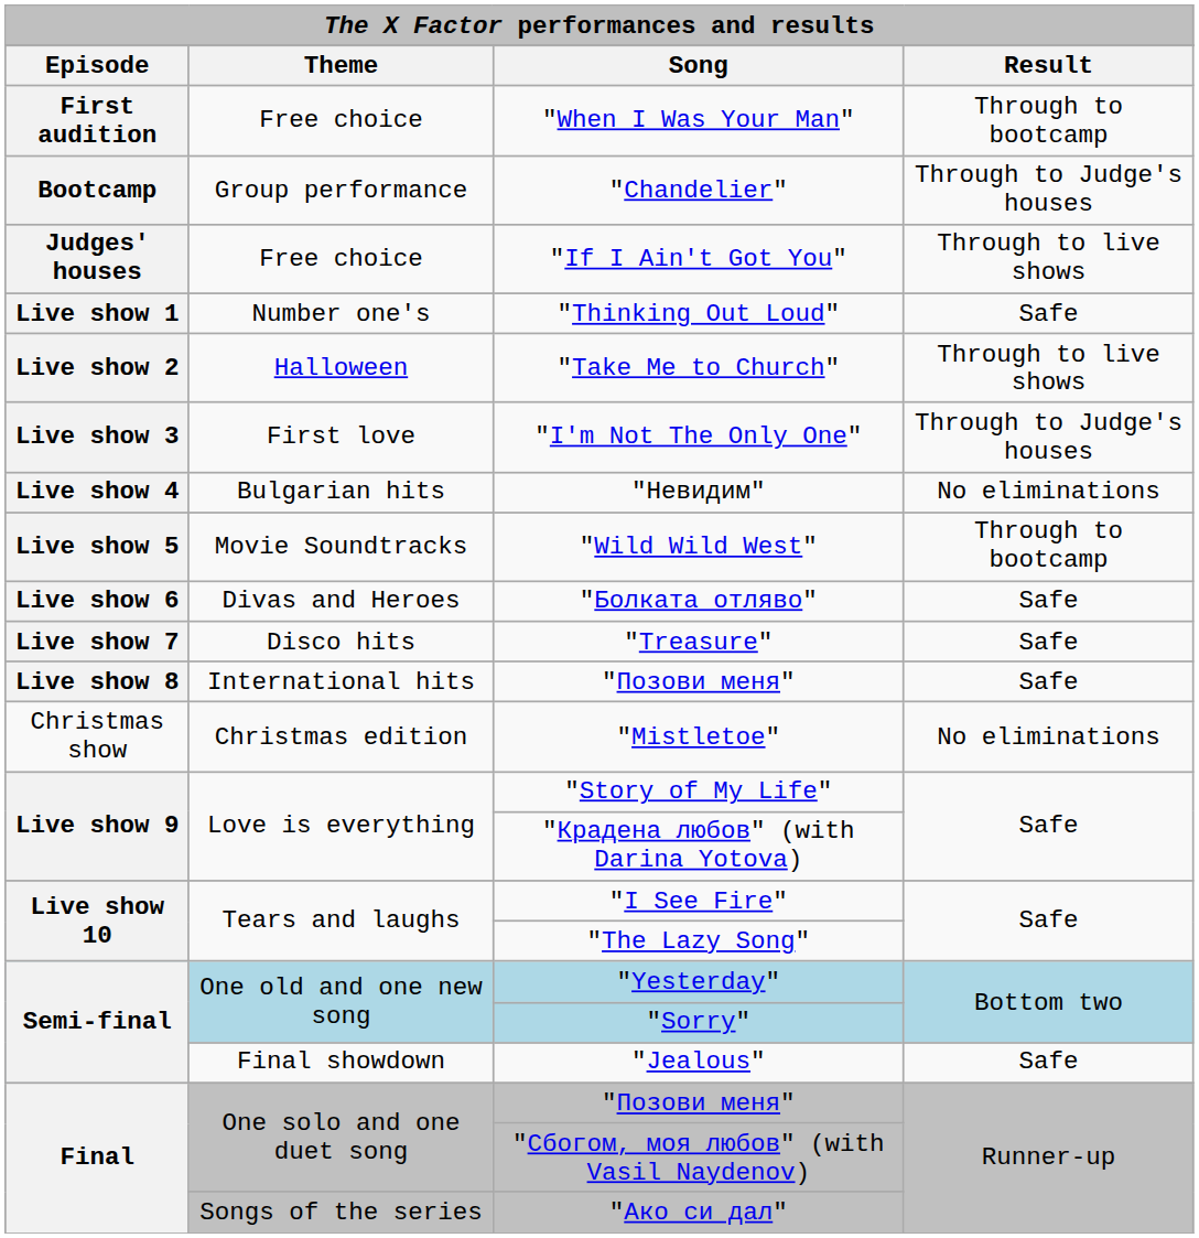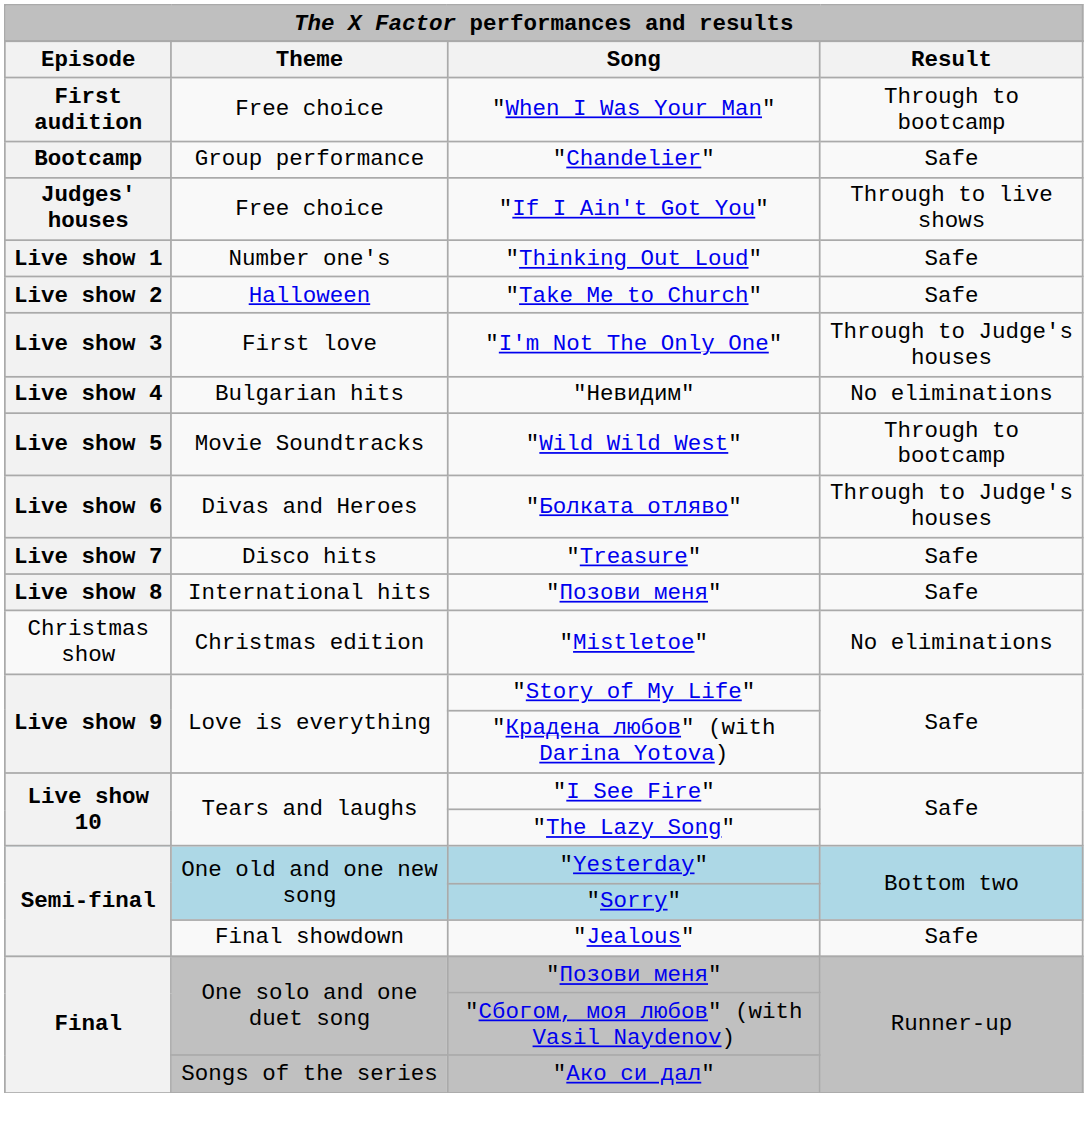 <table class="wikitable collapsible collapsed" style="width:100%; margin:1em auto 1em auto; text-align:center;">
 <tr>
 <th colspan="4" style="background:#BFBFBF;"><em>The X Factor</em> performances and results</th>
 </tr>
 <tr>
 </tr>
 <tr>
 <th scope="col">Episode</th>
 <th scope="col">Theme</th>
 <th scope="col">Song</th>
 <th scope="col">Result</th>
 </tr>
 <tr>
 <th scope="row">First audition</th>
 <td>Free choice</td>
 <td>"<a href='#'>When I Was Your Man</a>"</td>
 <td>Through to bootcamp</td>
 </tr>
 <tr>
 <th scope="row">Bootcamp</th>
 <td>Group performance</td>
 <td>"<a href='#'>Chandelier</a>"</td>
-<td>Through to Judge's houses</td>
+<td>Safe</td>
 </tr>
 <tr>
 <th scope="row">Judges' houses</th>
 <td>Free choice</td>
 <td>"<a href='#'>If I Ain't Got You</a>"</td>
 <td>Through to live shows</td>
 </tr>
 <tr>
 <th scope="row">Live show 1</th>
 <td>Number one's</td>
 <td>"<a href='#'>Thinking Out Loud</a>"</td>
 <td>Safe</td>
 </tr>
 <tr>
 <th scope="row">Live show 2</th>
 <td><a href='#'>Halloween</a></td>
 <td>"<a href='#'>Take Me to Church</a>"</td>
-<td>Through to live shows</td>
+<td>Safe</td>
 </tr>
 <tr>
 <th scope="row">Live show 3</th>
 <td>First love</td>
 <td>"<a href='#'>I'm Not The Only One</a>"</td>
 <td>Through to Judge's houses</td>
 </tr>
 <tr>
 <th scope="row">Live show 4</th>
 <td>Bulgarian hits</td>
 <td>"Невидим"</td>
 <td>No eliminations</td>
 </tr>
 <tr>
 <th scope="row">Live show 5</th>
 <td>Movie Soundtracks</td>
 <td>"<a href='#'>Wild Wild West</a>"</td>
 <td>Through to bootcamp</td>
 </tr>
 <tr>
 <th scope="row">Live show 6</th>
 <td>Divas and Heroes</td>
 <td>"<a href='#'>Болката отляво</a>"</td>
-<td>Safe</td>
+<td>Through to Judge's houses</td>
 </tr>
 <tr>
 <th scope="row">Live show 7</th>
 <td>Disco hits</td>
 <td>"<a href='#'>Treasure</a>"</td>
 <td>Safe</td>
 </tr>
 <tr>
 <th scope="row">Live show 8</th>
 <td>International hits</td>
 <td>"<a href='#'>Позови меня</a>"</td>
 <td>Safe</td>
 </tr>
 <tr>
 <td scope="row">Christmas show</td>
 <td>Christmas edition</td>
 <td>"<a href='#'>Mistletoe</a>"</td>
 <td>No eliminations</td>
 </tr>
 <tr>
 <th scope="row" rowspan="2">Live show 9</th>
 <td rowspan="2">Love is everything</td>
 <td>"<a href='#'>Story of My Life</a>"</td>
 <td rowspan="2">Safe</td>
 </tr>
 <tr>
 <td>"<a href='#'>Крадена любов</a>" (with <a href='#'>Darina Yotova</a>)</td>
 </tr>
 <tr>
 <th scope="row" rowspan="2">Live show 10</th>
 <td rowspan="2">Tears and laughs</td>
 <td>"<a href='#'>I See Fire</a>"</td>
 <td rowspan="2">Safe</td>
 </tr>
 <tr>
 <td>"<a href='#'>The Lazy Song</a>"</td>
 </tr>
 <tr bgcolor="lightblue">
 <th scope="row" rowspan="3">Semi-final</th>
 <td rowspan="2">One old and one new song</td>
 <td>"<a href='#'>Yesterday</a>"</td>
 <td rowspan="2">Bottom two</td>
 </tr>
 <tr bgcolor="lightblue">
 <td>"<a href='#'>Sorry</a>"</td>
 </tr>
 <tr>
 <td>Final showdown</td>
 <td>"<a href='#'>Jealous</a>"</td>
 <td>Safe</td>
 </tr>
 <tr bgcolor="silver">
 <th scope="row" rowspan="4">Final</th>
 <td rowspan="2">One solo and one duet song</td>
 <td>"<a href='#'>Позови меня</a>"</td>
 <td rowspan="3">Runner-up</td>
 </tr>
 <tr bgcolor="silver">
 <td>"<a href='#'>Сбогом, моя любов</a>" (with <a href='#'>Vasil Naydenov</a>)</td>
 </tr>
 <tr bgcolor="silver">
 <td>Songs of the series</td>
 <td>"<a href='#'>Ако си дал</a>"</td>
 </tr>
 <tr bgcolor="silver">
 </tr>
 </table>
